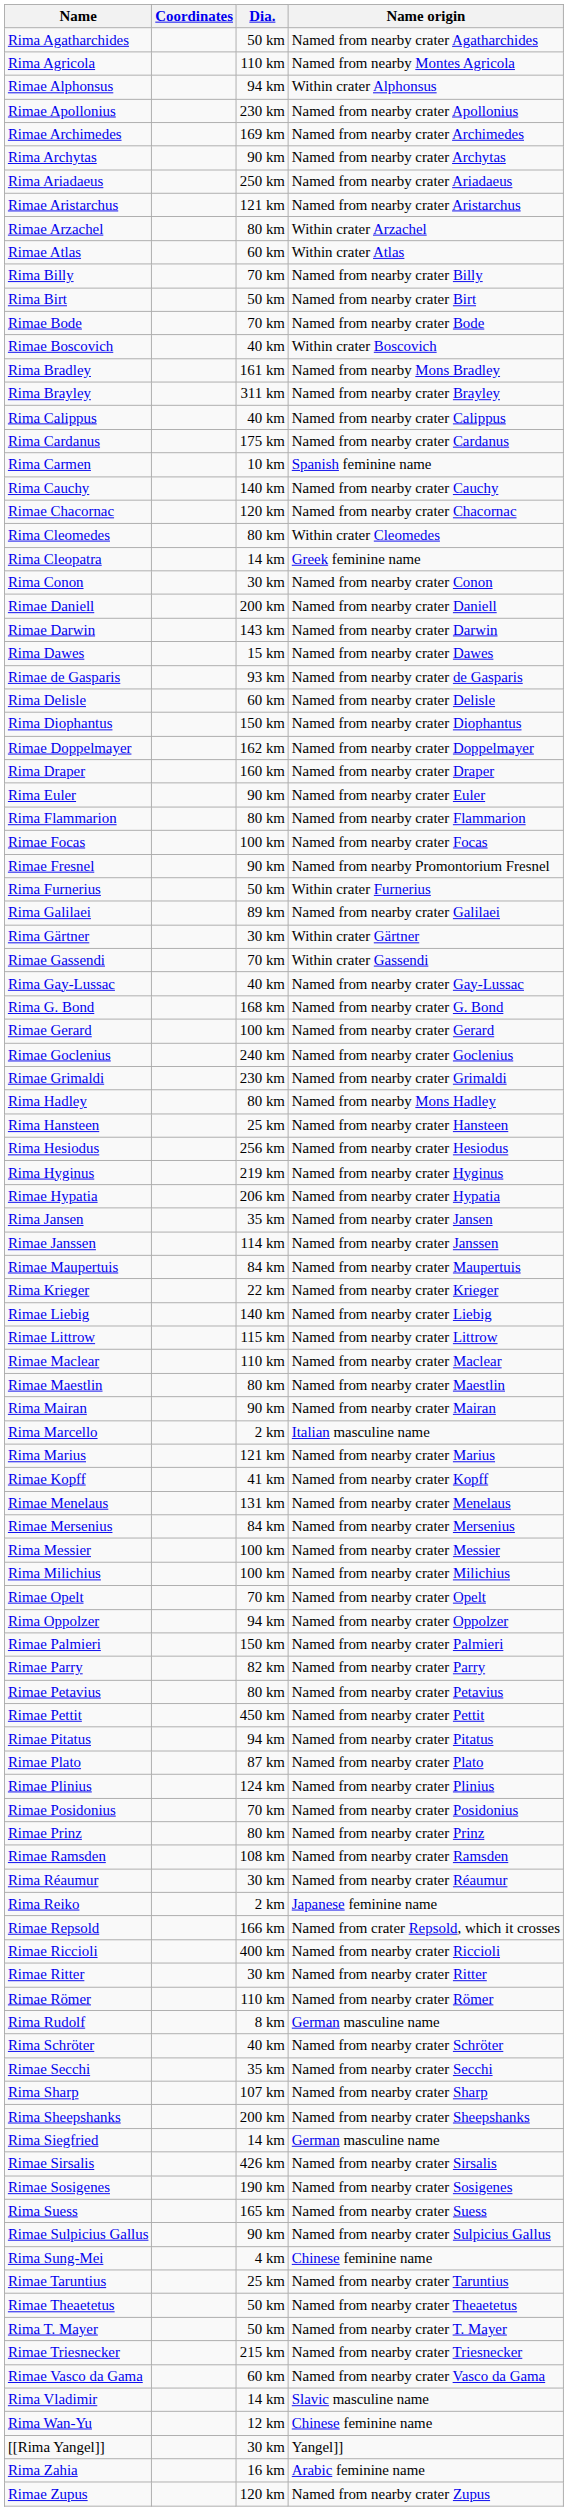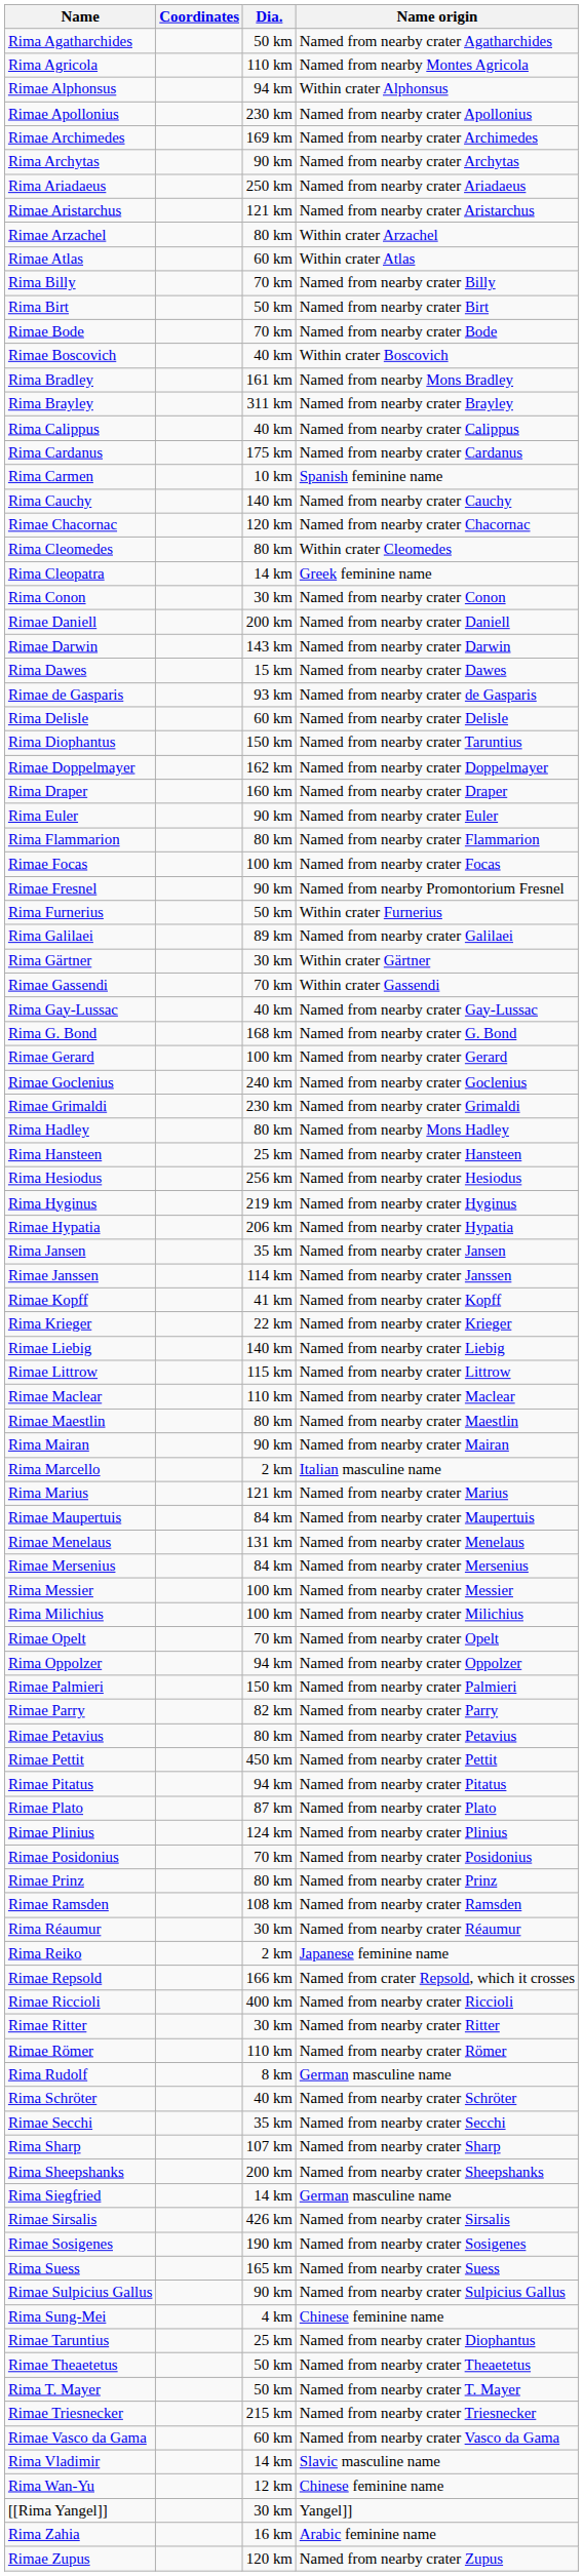 <table class="wikitable sortable">
 <tr>
 <th>Name</th>
 <th><a href='#'>Coordinates</a></th>
 <th><a href='#'>Dia.</a></th>
 <th>Name origin</th>
 </tr>
 <tr>
 <td data-sort-value="agatharchides"><a href='#'>Rima Agatharchides</a></td>
 <td></td>
 <td align="right">50 km</td>
 <td>Named from nearby crater <a href='#'>Agatharchides</a></td>
 </tr>
 <tr>
 <td data-sort-value="agricola"><a href='#'>Rima Agricola</a></td>
 <td></td>
 <td align="right">110 km</td>
 <td>Named from nearby <a href='#'>Montes Agricola</a></td>
 </tr>
 <tr>
 <td data-sort-value="alphonsus"><a href='#'>Rimae Alphonsus</a></td>
 <td></td>
 <td align="right">94 km</td>
 <td>Within crater <a href='#'>Alphonsus</a></td>
 </tr>
 <tr>
 <td data-sort-value="apollonius"><a href='#'>Rimae Apollonius</a></td>
 <td></td>
 <td align="right">230 km</td>
 <td>Named from nearby crater <a href='#'>Apollonius</a></td>
 </tr>
 <tr>
 <td data-sort-value="archimedes"><a href='#'>Rimae Archimedes</a></td>
 <td></td>
 <td align="right">169 km</td>
 <td>Named from nearby crater <a href='#'>Archimedes</a></td>
 </tr>
 <tr>
 <td data-sort-value="archytas"><a href='#'>Rima Archytas</a></td>
 <td></td>
 <td align="right">90 km</td>
 <td>Named from nearby crater <a href='#'>Archytas</a></td>
 </tr>
 <tr>
 <td data-sort-value="aridaeus"><a href='#'>Rima Ariadaeus</a></td>
 <td></td>
 <td align="right">250 km</td>
 <td>Named from nearby crater <a href='#'>Ariadaeus</a></td>
 </tr>
 <tr>
 <td data-sort-value="aristarchus"><a href='#'>Rimae Aristarchus</a></td>
 <td></td>
 <td align="right">121 km</td>
 <td>Named from nearby crater <a href='#'>Aristarchus</a></td>
 </tr>
 <tr>
 <td data-sort-value="arzachel"><a href='#'>Rimae Arzachel</a></td>
 <td></td>
 <td align="right">80 km</td>
 <td>Within crater <a href='#'>Arzachel</a></td>
 </tr>
 <tr>
 <td data-sort-value="atlas"><a href='#'>Rimae Atlas</a></td>
 <td></td>
 <td align="right">60 km</td>
 <td>Within crater <a href='#'>Atlas</a></td>
 </tr>
 <tr>
 <td data-sort-value="billy"><a href='#'>Rima Billy</a></td>
 <td></td>
 <td align="right">70 km</td>
 <td>Named from nearby crater <a href='#'>Billy</a></td>
 </tr>
 <tr>
 <td data-sort-value="birt"><a href='#'>Rima Birt</a></td>
 <td></td>
 <td align="right">50 km</td>
 <td>Named from nearby crater <a href='#'>Birt</a></td>
 </tr>
 <tr>
 <td data-sort-value="bode"><a href='#'>Rimae Bode</a></td>
 <td></td>
 <td align="right">70 km</td>
 <td>Named from nearby crater <a href='#'>Bode</a></td>
 </tr>
 <tr>
 <td data-sort-value="boscovich"><a href='#'>Rimae Boscovich</a></td>
 <td></td>
 <td align="right">40 km</td>
 <td>Within crater <a href='#'>Boscovich</a></td>
 </tr>
 <tr>
 <td data-sort-value="bradley"><a href='#'>Rima Bradley</a></td>
 <td></td>
 <td align="right">161 km</td>
 <td>Named from nearby <a href='#'>Mons Bradley</a></td>
 </tr>
 <tr>
 <td data-sort-value="brayley"><a href='#'>Rima Brayley</a></td>
 <td></td>
 <td align="right">311 km</td>
 <td>Named from nearby crater <a href='#'>Brayley</a></td>
 </tr>
 <tr>
 <td data-sort-value="calippus"><a href='#'>Rima Calippus</a></td>
 <td></td>
 <td align="right">40 km</td>
 <td>Named from nearby crater <a href='#'>Calippus</a></td>
 </tr>
 <tr>
 <td data-sort-value="cardanus"><a href='#'>Rima Cardanus</a></td>
 <td></td>
 <td align="right">175 km</td>
 <td>Named from nearby crater <a href='#'>Cardanus</a></td>
 </tr>
 <tr>
 <td data-sort-value="carmen"><a href='#'>Rima Carmen</a></td>
 <td></td>
 <td align="right">10 km</td>
 <td><a href='#'>Spanish</a> feminine name</td>
 </tr>
 <tr>
 <td data-sort-value="cauchy"><a href='#'>Rima Cauchy</a></td>
 <td></td>
 <td align="right">140 km</td>
 <td>Named from nearby crater <a href='#'>Cauchy</a></td>
 </tr>
 <tr>
 <td data-sort-value="chacornac"><a href='#'>Rimae Chacornac</a></td>
 <td></td>
 <td align="right">120 km</td>
 <td>Named from nearby crater <a href='#'>Chacornac</a></td>
 </tr>
 <tr>
 <td data-sort-value="cleomedes"><a href='#'>Rima Cleomedes</a></td>
 <td></td>
 <td align="right">80 km</td>
 <td>Within crater <a href='#'>Cleomedes</a></td>
 </tr>
 <tr>
 <td data-sort-value="cleopatra"><a href='#'>Rima Cleopatra</a></td>
 <td></td>
 <td align="right">14 km</td>
 <td><a href='#'>Greek</a> feminine name</td>
 </tr>
 <tr>
 <td data-sort-value="conon"><a href='#'>Rima Conon</a></td>
 <td></td>
 <td align="right">30 km</td>
 <td>Named from nearby crater <a href='#'>Conon</a></td>
 </tr>
 <tr>
 <td data-sort-value="daniell"><a href='#'>Rimae Daniell</a></td>
 <td></td>
 <td align="right">200 km</td>
 <td>Named from nearby crater <a href='#'>Daniell</a></td>
 </tr>
 <tr>
 <td data-sort-value="darwin"><a href='#'>Rimae Darwin</a></td>
 <td></td>
 <td align="right">143 km</td>
 <td>Named from nearby crater <a href='#'>Darwin</a></td>
 </tr>
 <tr>
 <td data-sort-value="dawes"><a href='#'>Rima Dawes</a></td>
 <td></td>
 <td align="right">15 km</td>
 <td>Named from nearby crater <a href='#'>Dawes</a></td>
 </tr>
 <tr>
 <td data-sort-value="degasparis"><a href='#'>Rimae de Gasparis</a></td>
 <td></td>
 <td align="right">93 km</td>
 <td>Named from nearby crater <a href='#'>de Gasparis</a></td>
 </tr>
 <tr>
 <td data-sort-value="delisle"><a href='#'>Rima Delisle</a></td>
 <td></td>
 <td align="right">60 km</td>
 <td>Named from nearby crater <a href='#'>Delisle</a></td>
 </tr>
 <tr>
 <td data-sort-value="diophantus"><a href='#'>Rima Diophantus</a></td>
 <td></td>
 <td align="right">150 km</td>
-<td>Named from nearby crater <a href='#'>Diophantus</a></td>
+<td>Named from nearby crater <a href='#'>Taruntius</a></td>
 </tr>
 <tr>
 <td data-sort-value="doppelmayer"><a href='#'>Rimae Doppelmayer</a></td>
 <td></td>
 <td align="right">162 km</td>
 <td>Named from nearby crater <a href='#'>Doppelmayer</a></td>
 </tr>
 <tr>
 <td data-sort-value="draper"><a href='#'>Rima Draper</a></td>
 <td></td>
 <td align="right">160 km</td>
 <td>Named from nearby crater <a href='#'>Draper</a></td>
 </tr>
 <tr>
 <td data-sort-value="euler"><a href='#'>Rima Euler</a></td>
 <td></td>
 <td align="right">90 km</td>
 <td>Named from nearby crater <a href='#'>Euler</a></td>
 </tr>
 <tr>
 <td data-sort-value="flammarion"><a href='#'>Rima Flammarion</a></td>
 <td></td>
 <td align="right">80 km</td>
 <td>Named from nearby crater <a href='#'>Flammarion</a></td>
 </tr>
 <tr>
 <td data-sort-value="focas"><a href='#'>Rimae Focas</a></td>
 <td></td>
 <td align="right">100 km</td>
 <td>Named from nearby crater <a href='#'>Focas</a></td>
 </tr>
 <tr>
 <td data-sort-value="fresnel"><a href='#'>Rimae Fresnel</a></td>
 <td></td>
 <td align="right">90 km</td>
 <td>Named from nearby Promontorium Fresnel</td>
 </tr>
 <tr>
 <td data-sort-value="furnerius"><a href='#'>Rima Furnerius</a></td>
 <td></td>
 <td align="right">50 km</td>
 <td>Within crater <a href='#'>Furnerius</a></td>
 </tr>
 <tr>
 <td data-sort-value="galilaei"><a href='#'>Rima Galilaei</a></td>
 <td></td>
 <td align="right">89 km</td>
 <td>Named from nearby crater <a href='#'>Galilaei</a></td>
 </tr>
 <tr>
 <td data-sort-value="gartner"><a href='#'>Rima Gärtner</a></td>
 <td></td>
 <td align="right">30 km</td>
 <td>Within crater <a href='#'>Gärtner</a></td>
 </tr>
 <tr>
 <td data-sort-value="gassendi"><a href='#'>Rimae Gassendi</a></td>
 <td></td>
 <td align="right">70 km</td>
 <td>Within crater <a href='#'>Gassendi</a></td>
 </tr>
 <tr>
 <td data-sort-value="gaylussac"><a href='#'>Rima Gay-Lussac</a></td>
 <td></td>
 <td align="right">40 km</td>
 <td>Named from nearby crater <a href='#'>Gay-Lussac</a></td>
 </tr>
 <tr>
 <td data-sort-value="gbond"><a href='#'>Rima G. Bond</a></td>
 <td></td>
 <td align="right">168 km</td>
 <td>Named from nearby crater <a href='#'>G. Bond</a></td>
 </tr>
 <tr>
 <td data-sort-value="gerard"><a href='#'>Rimae Gerard</a></td>
 <td></td>
 <td align="right">100 km</td>
 <td>Named from nearby crater <a href='#'>Gerard</a></td>
 </tr>
 <tr>
 <td data-sort-value="goclenius"><a href='#'>Rimae Goclenius</a></td>
 <td></td>
 <td align="right">240 km</td>
 <td>Named from nearby crater <a href='#'>Goclenius</a></td>
 </tr>
 <tr>
 <td data-sort-value="grimialdi"><a href='#'>Rimae Grimaldi</a></td>
 <td></td>
 <td align="right">230 km</td>
 <td>Named from nearby crater <a href='#'>Grimaldi</a></td>
 </tr>
 <tr>
 <td data-sort-value="hadley"><a href='#'>Rima Hadley</a></td>
 <td></td>
 <td align="right">80 km</td>
 <td>Named from nearby <a href='#'>Mons Hadley</a></td>
 </tr>
 <tr>
 <td data-sort-value="hansteen"><a href='#'>Rima Hansteen</a></td>
 <td></td>
 <td align="right">25 km</td>
 <td>Named from nearby crater <a href='#'>Hansteen</a></td>
 </tr>
 <tr>
 <td data-sort-value="hesiodus"><a href='#'>Rima Hesiodus</a></td>
 <td></td>
 <td align="right">256 km</td>
 <td>Named from nearby crater <a href='#'>Hesiodus</a></td>
 </tr>
 <tr>
 <td data-sort-value="hyginus"><a href='#'>Rima Hyginus</a></td>
 <td></td>
 <td align="right">219 km</td>
 <td>Named from nearby crater <a href='#'>Hyginus</a></td>
 </tr>
 <tr>
 <td data-sort-value="hypatia"><a href='#'>Rimae Hypatia</a></td>
 <td></td>
 <td align="right">206 km</td>
 <td>Named from nearby crater <a href='#'>Hypatia</a></td>
 </tr>
 <tr>
 <td data-sort-value="jansen"><a href='#'>Rima Jansen</a></td>
 <td></td>
 <td align="right">35 km</td>
 <td>Named from nearby crater <a href='#'>Jansen</a></td>
 </tr>
 <tr>
 <td data-sort-value="janssen"><a href='#'>Rimae Janssen</a></td>
 <td></td>
 <td align="right">114 km</td>
 <td>Named from nearby crater <a href='#'>Janssen</a></td>
 </tr>
 <tr>
-<td data-sort-value="maupertuis"><a href='#'>Rimae Maupertuis</a></td>
+<td data-sort-value="kopff"><a href='#'>Rimae Kopff</a></td>
 <td></td>
-<td align="right">84 km</td>
-<td>Named from nearby crater <a href='#'>Maupertuis</a></td>
+<td align="right">41 km</td>
+<td>Named from nearby crater <a href='#'>Kopff</a></td>
 </tr>
 <tr>
 <td data-sort-value="krieger"><a href='#'>Rima Krieger</a></td>
 <td></td>
 <td align="right">22 km</td>
 <td>Named from nearby crater <a href='#'>Krieger</a></td>
 </tr>
 <tr>
 <td data-sort-value="liebig"><a href='#'>Rimae Liebig</a></td>
 <td></td>
 <td align="right">140 km</td>
 <td>Named from nearby crater <a href='#'>Liebig</a></td>
 </tr>
 <tr>
 <td data-sort-value="littrow"><a href='#'>Rimae Littrow</a></td>
 <td></td>
 <td align="right">115 km</td>
 <td>Named from nearby crater <a href='#'>Littrow</a></td>
 </tr>
 <tr>
 <td data-sort-value="maclear"><a href='#'>Rimae Maclear</a></td>
 <td></td>
 <td align="right">110 km</td>
 <td>Named from nearby crater <a href='#'>Maclear</a></td>
 </tr>
 <tr>
 <td data-sort-value="maestlin"><a href='#'>Rimae Maestlin</a></td>
 <td></td>
 <td align="right">80 km</td>
 <td>Named from nearby crater <a href='#'>Maestlin</a></td>
 </tr>
 <tr>
 <td data-sort-value="mairan"><a href='#'>Rima Mairan</a></td>
 <td></td>
 <td align="right">90 km</td>
 <td>Named from nearby crater <a href='#'>Mairan</a></td>
 </tr>
 <tr>
 <td data-sort-value="marcello"><a href='#'>Rima Marcello</a></td>
 <td></td>
 <td align="right">2 km</td>
 <td><a href='#'>Italian</a> masculine name</td>
 </tr>
 <tr>
 <td data-sort-value="marius"><a href='#'>Rima Marius</a></td>
 <td></td>
 <td align="right">121 km</td>
 <td>Named from nearby crater <a href='#'>Marius</a></td>
 </tr>
 <tr>
-<td data-sort-value="kopff"><a href='#'>Rimae Kopff</a></td>
+<td data-sort-value="maupertuis"><a href='#'>Rimae Maupertuis</a></td>
 <td></td>
-<td align="right">41 km</td>
-<td>Named from nearby crater <a href='#'>Kopff</a></td>
+<td align="right">84 km</td>
+<td>Named from nearby crater <a href='#'>Maupertuis</a></td>
 </tr>
 <tr>
 <td data-sort-value="menelaus"><a href='#'>Rimae Menelaus</a></td>
 <td></td>
 <td align="right">131 km</td>
 <td>Named from nearby crater <a href='#'>Menelaus</a></td>
 </tr>
 <tr>
 <td data-sort-value="mersenius"><a href='#'>Rimae Mersenius</a></td>
 <td></td>
 <td align="right">84 km</td>
 <td>Named from nearby crater <a href='#'>Mersenius</a></td>
 </tr>
 <tr>
 <td data-sort-value="messier"><a href='#'>Rima Messier</a></td>
 <td></td>
 <td align="right">100 km</td>
 <td>Named from nearby crater <a href='#'>Messier</a></td>
 </tr>
 <tr>
 <td data-sort-value="milichius"><a href='#'>Rima Milichius</a></td>
 <td></td>
 <td align="right">100 km</td>
 <td>Named from nearby crater <a href='#'>Milichius</a></td>
 </tr>
 <tr>
 <td data-sort-value="opelt"><a href='#'>Rimae Opelt</a></td>
 <td></td>
 <td align="right">70 km</td>
 <td>Named from nearby crater <a href='#'>Opelt</a></td>
 </tr>
 <tr>
 <td data-sort-value="oppolzer"><a href='#'>Rima Oppolzer</a></td>
 <td></td>
 <td align="right">94 km</td>
 <td>Named from nearby crater <a href='#'>Oppolzer</a></td>
 </tr>
 <tr>
 <td data-sort-value="palmieri"><a href='#'>Rimae Palmieri</a></td>
 <td></td>
 <td align="right">150 km</td>
 <td>Named from nearby crater <a href='#'>Palmieri</a></td>
 </tr>
 <tr>
 <td data-sort-value="parry"><a href='#'>Rimae Parry</a></td>
 <td></td>
 <td align="right">82 km</td>
 <td>Named from nearby crater <a href='#'>Parry</a></td>
 </tr>
 <tr>
 <td data-sort-value="petavius"><a href='#'>Rimae Petavius</a></td>
 <td></td>
 <td align="right">80 km</td>
 <td>Named from nearby crater <a href='#'>Petavius</a></td>
 </tr>
 <tr>
 <td data-sort-value="pettit"><a href='#'>Rimae Pettit</a></td>
 <td></td>
 <td align="right">450 km</td>
 <td>Named from nearby crater <a href='#'>Pettit</a></td>
 </tr>
 <tr>
 <td data-sort-value="pitatus"><a href='#'>Rimae Pitatus</a></td>
 <td></td>
 <td align="right">94 km</td>
 <td>Named from nearby crater <a href='#'>Pitatus</a></td>
 </tr>
 <tr>
 <td data-sort-value="plato"><a href='#'>Rimae Plato</a></td>
 <td></td>
 <td align="right">87 km</td>
 <td>Named from nearby crater <a href='#'>Plato</a></td>
 </tr>
 <tr>
 <td data-sort-value="plinius"><a href='#'>Rimae Plinius</a></td>
 <td></td>
 <td align="right">124 km</td>
 <td>Named from nearby crater <a href='#'>Plinius</a></td>
 </tr>
 <tr>
 <td data-sort-value="posidonius"><a href='#'>Rimae Posidonius</a></td>
 <td></td>
 <td align="right">70 km</td>
 <td>Named from nearby crater <a href='#'>Posidonius</a></td>
 </tr>
 <tr>
 <td data-sort-value="prinz"><a href='#'>Rimae Prinz</a></td>
 <td></td>
 <td align="right">80 km</td>
 <td>Named from nearby crater <a href='#'>Prinz</a></td>
 </tr>
 <tr>
 <td data-sort-value="ramsden"><a href='#'>Rimae Ramsden</a></td>
 <td></td>
 <td align="right">108 km</td>
 <td>Named from nearby crater <a href='#'>Ramsden</a></td>
 </tr>
 <tr>
 <td data-sort-value="reaumur"><a href='#'>Rima Réaumur</a></td>
 <td></td>
 <td align="right">30 km</td>
 <td>Named from nearby crater <a href='#'>Réaumur</a></td>
 </tr>
 <tr>
 <td data-sort-value="reiko"><a href='#'>Rima Reiko</a></td>
 <td></td>
 <td align="right">2 km</td>
 <td><a href='#'>Japanese</a> feminine name</td>
 </tr>
 <tr>
 <td data-sort-value="repsold"><a href='#'>Rimae Repsold</a></td>
 <td></td>
 <td align="right">166 km</td>
 <td>Named from crater <a href='#'>Repsold</a>, which it crosses</td>
 </tr>
 <tr>
 <td data-sort-value="riccioli"><a href='#'>Rimae Riccioli</a></td>
 <td></td>
 <td align="right">400 km</td>
 <td>Named from nearby crater <a href='#'>Riccioli</a></td>
 </tr>
 <tr>
 <td data-sort-value="ritter"><a href='#'>Rimae Ritter</a></td>
 <td></td>
 <td align="right">30 km</td>
 <td>Named from nearby crater <a href='#'>Ritter</a></td>
 </tr>
 <tr>
 <td data-sort-value="romer"><a href='#'>Rimae Römer</a></td>
 <td></td>
 <td align="right">110 km</td>
 <td>Named from nearby crater <a href='#'>Römer</a></td>
 </tr>
 <tr>
 <td data-sort-value="rudolf"><a href='#'>Rima Rudolf</a></td>
 <td></td>
 <td align="right">8 km</td>
 <td><a href='#'>German</a> masculine name</td>
 </tr>
 <tr>
 <td data-sort-value="schroter"><a href='#'>Rima Schröter</a></td>
 <td></td>
 <td align="right">40 km</td>
 <td>Named from nearby crater <a href='#'>Schröter</a></td>
 </tr>
 <tr>
 <td data-sort-value="secchi"><a href='#'>Rimae Secchi</a></td>
 <td></td>
 <td align="right">35 km</td>
 <td>Named from nearby crater <a href='#'>Secchi</a></td>
 </tr>
 <tr>
 <td data-sort-value="sharp"><a href='#'>Rima Sharp</a></td>
 <td></td>
 <td align="right">107 km</td>
 <td>Named from nearby crater <a href='#'>Sharp</a></td>
 </tr>
 <tr>
 <td data-sort-value="sheepshanks"><a href='#'>Rima Sheepshanks</a></td>
 <td></td>
 <td align="right">200 km</td>
 <td>Named from nearby crater <a href='#'>Sheepshanks</a></td>
 </tr>
 <tr>
 <td data-sort-value="siegfried"><a href='#'>Rima Siegfried</a></td>
 <td></td>
 <td align="right">14 km</td>
 <td><a href='#'>German</a> masculine name</td>
 </tr>
 <tr>
 <td data-sort-value="sirsalis"><a href='#'>Rimae Sirsalis</a></td>
 <td></td>
 <td align="right">426 km</td>
 <td>Named from nearby crater <a href='#'>Sirsalis</a></td>
 </tr>
 <tr>
 <td data-sort-value="sosigenes"><a href='#'>Rimae Sosigenes</a></td>
 <td></td>
 <td align="right">190 km</td>
 <td>Named from nearby crater <a href='#'>Sosigenes</a></td>
 </tr>
 <tr>
 <td data-sort-value="suess"><a href='#'>Rima Suess</a></td>
 <td></td>
 <td align="right">165 km</td>
 <td>Named from nearby crater <a href='#'>Suess</a></td>
 </tr>
 <tr>
 <td data-sort-value="sulpiciusgallus"><a href='#'>Rimae Sulpicius Gallus</a></td>
 <td></td>
 <td align="right">90 km</td>
 <td>Named from nearby crater <a href='#'>Sulpicius Gallus</a></td>
 </tr>
 <tr>
 <td data-sort-value="sungmei"><a href='#'>Rima Sung-Mei</a></td>
 <td></td>
 <td align="right">4 km</td>
 <td><a href='#'>Chinese</a> feminine name</td>
 </tr>
 <tr>
 <td data-sort-value="taruntius"><a href='#'>Rimae Taruntius</a></td>
 <td></td>
 <td align="right">25 km</td>
-<td>Named from nearby crater <a href='#'>Taruntius</a></td>
+<td>Named from nearby crater <a href='#'>Diophantus</a></td>
 </tr>
 <tr>
 <td data-sort-value="theaetetus"><a href='#'>Rimae Theaetetus</a></td>
 <td></td>
 <td align="right">50 km</td>
 <td>Named from nearby crater <a href='#'>Theaetetus</a></td>
 </tr>
 <tr>
 <td data-sort-value="tmayer"><a href='#'>Rima T. Mayer</a></td>
 <td></td>
 <td align="right">50 km</td>
 <td>Named from nearby crater <a href='#'>T. Mayer</a></td>
 </tr>
 <tr>
 <td data-sort-value="triesnecker"><a href='#'>Rimae Triesnecker</a></td>
 <td></td>
 <td align="right">215 km</td>
 <td>Named from nearby crater <a href='#'>Triesnecker</a></td>
 </tr>
 <tr>
 <td data-sort-value="vascodagama"><a href='#'>Rimae Vasco da Gama</a></td>
 <td></td>
 <td align="right">60 km</td>
 <td>Named from nearby crater <a href='#'>Vasco da Gama</a></td>
 </tr>
 <tr>
 <td data-sort-value="vladimir"><a href='#'>Rima Vladimir</a></td>
 <td></td>
 <td align="right">14 km</td>
 <td><a href='#'>Slavic</a> masculine name</td>
 </tr>
 <tr>
 <td data-sort-value="wanyu"><a href='#'>Rima Wan-Yu</a></td>
 <td></td>
 <td align="right">12 km</td>
 <td><a href='#'>Chinese</a> feminine name</td>
 </tr>
 <tr>
 <td data-sort-value="yangel">[[Rima Yangel]]</td>
 <td></td>
 <td align="right">30 km</td>
 <td Named from nearby crater [[Yangel>Yangel]]</td>
 </tr>
 <tr>
 <td data-sort-value="zahia"><a href='#'>Rima Zahia</a></td>
 <td></td>
 <td align="right">16 km</td>
 <td><a href='#'>Arabic</a> feminine name</td>
 </tr>
 <tr>
 <td data-sort-value="zupus"><a href='#'>Rimae Zupus</a></td>
 <td></td>
 <td align="right">120 km</td>
 <td>Named from nearby crater <a href='#'>Zupus</a></td>
 </tr>
 </table>
